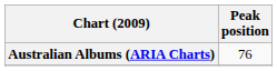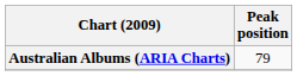 <table class="wikitable sortable plainrowheaders">
 <tr>
 <th>Chart (2009)</th>
 <th>Peak<br>position</th>
 </tr>
 <tr>
 <th scope="row">Australian Albums (<a href='#'>ARIA Charts</a>)</th>
-<td align="center">76</td>
+<td align="center">79</td>
 </tr>
 <tr>
 </tr>
 <tr>
 </tr>
 <tr>
 </tr>
 <tr>
 </tr>
 <tr>
 </tr>
 <tr>
 </tr>
 <tr>
 </tr>
 <tr>
 </tr>
 <tr>
 </tr>
 <tr>
 </tr>
 <tr>
 </tr>
 <tr>
 </tr>
 <tr>
 </tr>
 <tr>
 </tr>
 <tr>
 </tr>
 <tr>
 </tr>
 <tr>
 </tr>
 <tr>
 </tr>
 <tr>
 </tr>
 <tr>
 </tr>
 <tr>
 </tr>
 <tr>
 </tr>
 <tr>
 </tr>
 </table>
